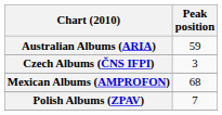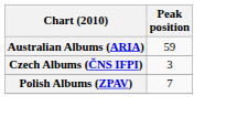 <table class="wikitable sortable plainrowheaders" style="text-align:center">
 <tr>
 <th scope="col">Chart (2010)</th>
 <th scope="col">Peak<br>position</th>
 </tr>
 <tr>
 <th scope="row">Australian Albums (<a href='#'>ARIA</a>)</th>
 <td>59</td>
 </tr>
 <tr>
 </tr>
 <tr>
 </tr>
 <tr>
 </tr>
 <tr>
 </tr>
 <tr>
 <th scope="row">Czech Albums (<a href='#'>ČNS IFPI</a>)</th>
 <td align="center">3</td>
 </tr>
 <tr>
 </tr>
 <tr>
 </tr>
 <tr>
 </tr>
 <tr>
 </tr>
 <tr>
 </tr>
 <tr>
 </tr>
 <tr>
 </tr>
 <tr>
-<th scope="row">Mexican Albums (<a href='#'>AMPROFON</a>)</th>
-<td align="center">68</td>
-</tr>
-<tr>
 </tr>
 <tr>
 </tr>
 <tr>
 <th scope="row">Polish Albums (<a href='#'>ZPAV</a>)</th>
 <td>7</td>
 </tr>
 <tr>
 </tr>
 <tr>
 </tr>
 <tr>
 </tr>
 <tr>
 </tr>
 <tr>
 </tr>
 <tr>
 </tr>
 <tr>
 </tr>
 <tr>
 </tr>
 <tr>
 </tr>
 </table>
